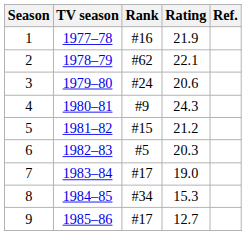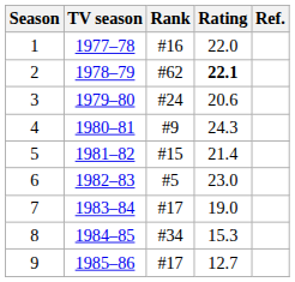 <table class="wikitable" style="text-align:center; background:#fff;">
 <tr>
 <th>Season</th>
 <th>TV season</th>
 <th>Rank</th>
 <th>Rating</th>
 <th>Ref.</th>
 </tr>
 <tr>
 <td>1</td>
 <td><a href='#'>1977–78</a></td>
 <td>#16</td>
-<td>21.9</td>
+<td>22.0</td>
 <td></td>
 </tr>
 <tr>
 <td>2</td>
 <td><a href='#'>1978–79</a></td>
 <td>#62</td>
-<td>22.1</td>
+<td><strong>22.1</strong></td>
 <td></td>
 </tr>
 <tr>
 <td>3</td>
 <td><a href='#'>1979–80</a></td>
 <td>#24</td>
 <td>20.6</td>
 <td></td>
 </tr>
 <tr>
 <td>4</td>
 <td><a href='#'>1980–81</a></td>
 <td>#9</td>
 <td>24.3</td>
 <td></td>
 </tr>
 <tr>
 <td>5</td>
 <td><a href='#'>1981–82</a></td>
 <td>#15</td>
-<td>21.2</td>
+<td>21.4</td>
 <td></td>
 </tr>
 <tr>
 <td>6</td>
 <td><a href='#'>1982–83</a></td>
 <td>#5</td>
-<td>20.3</td>
+<td>23.0</td>
 <td></td>
 </tr>
 <tr>
 <td>7</td>
 <td><a href='#'>1983–84</a></td>
 <td>#17</td>
 <td>19.0</td>
 <td></td>
 </tr>
 <tr>
 <td>8</td>
 <td><a href='#'>1984–85</a></td>
 <td>#34</td>
 <td>15.3</td>
 <td></td>
 </tr>
 <tr>
 <td>9</td>
 <td><a href='#'>1985–86</a></td>
 <td>#17</td>
 <td>12.7</td>
 <td></td>
 </tr>
 </table>
